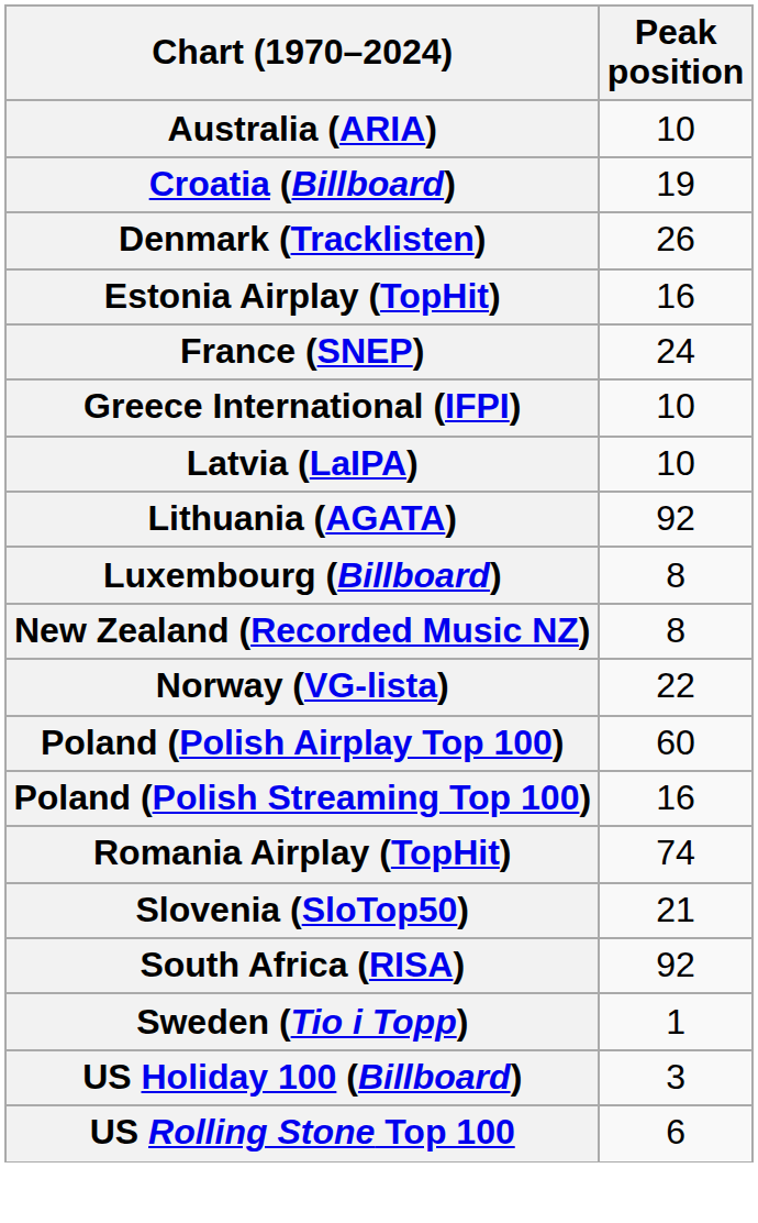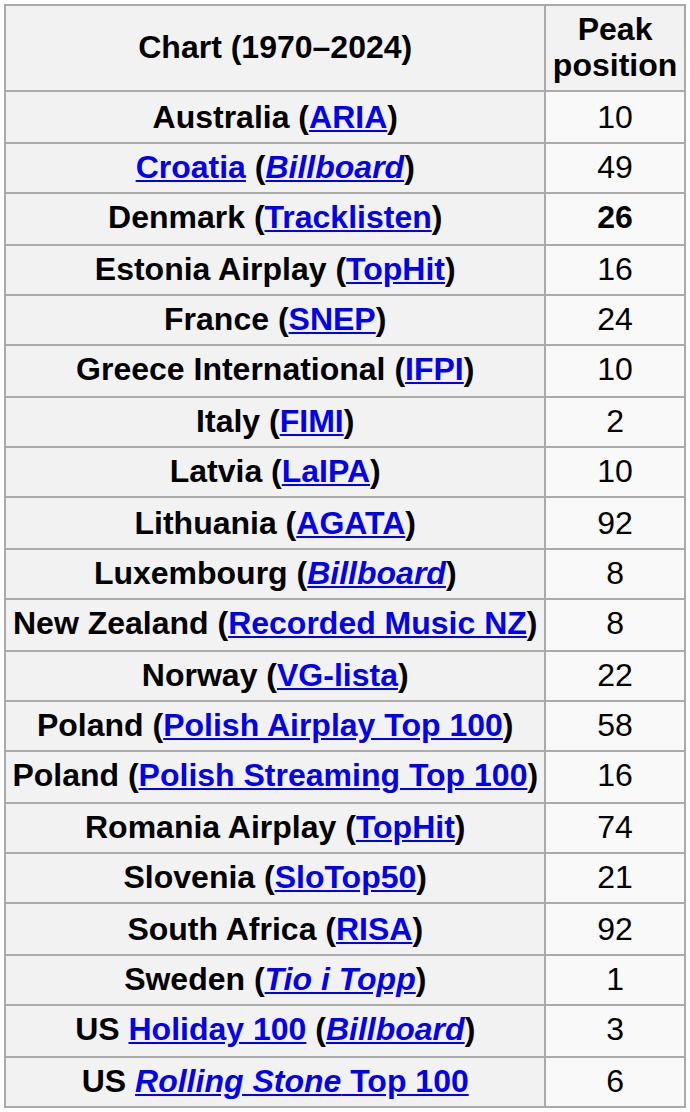 <table class="wikitable sortable plainrowheaders" style="text-align:center">
 <tr>
 <th scope="col">Chart (1970–2024)</th>
 <th scope="col">Peak<br>position</th>
 </tr>
 <tr>
 <th scope="row">Australia (<a href='#'>ARIA</a>)</th>
 <td>10</td>
 </tr>
 <tr>
 </tr>
 <tr>
 </tr>
 <tr>
 </tr>
 <tr>
 </tr>
 <tr>
 </tr>
 <tr>
 <th scope="row"><a href='#'>Croatia</a> (<em><a href='#'>Billboard</a></em>)</th>
-<td>19</td>
+<td>49</td>
 </tr>
 <tr>
 </tr>
 <tr>
 <th scope="row">Denmark (<a href='#'>Tracklisten</a>)</th>
-<td>26</td>
+<td><strong>26</strong></td>
 </tr>
 <tr>
 <th scope="row">Estonia Airplay (<a href='#'>TopHit</a>)</th>
 <td>16</td>
 </tr>
 <tr>
 </tr>
 <tr>
 <th scope="row">France (<a href='#'>SNEP</a>)</th>
 <td>24</td>
 </tr>
 <tr>
 </tr>
 <tr>
 </tr>
 <tr>
 <th scope="row">Greece International (<a href='#'>IFPI</a>)</th>
 <td>10</td>
 </tr>
 <tr>
 </tr>
 <tr>
 </tr>
 <tr>
 </tr>
 <tr>
+<th scope="row">Italy (<a href='#'>FIMI</a>)</th>
+<td>2</td>
+</tr>
+<tr>
 <th scope="row">Latvia (<a href='#'>LaIPA</a>)</th>
 <td>10</td>
 </tr>
 <tr>
 <th scope="row">Lithuania (<a href='#'>AGATA</a>)</th>
 <td>92</td>
 </tr>
 <tr>
 <th scope="row">Luxembourg (<em><a href='#'>Billboard</a></em>)</th>
 <td>8</td>
 </tr>
 <tr>
 </tr>
 <tr>
 <th scope="row">New Zealand (<a href='#'>Recorded Music NZ</a>)</th>
 <td>8</td>
 </tr>
 <tr>
 <th scope="row">Norway (<a href='#'>VG-lista</a>)</th>
 <td>22</td>
 </tr>
 <tr>
 <th scope="row">Poland (<a href='#'>Polish Airplay Top 100</a>)</th>
-<td>60</td>
+<td>58</td>
 </tr>
 <tr>
 <th scope="row">Poland (<a href='#'>Polish Streaming Top 100</a>)</th>
 <td>16</td>
 </tr>
 <tr>
 </tr>
 <tr>
 <th scope="row">Romania Airplay (<a href='#'>TopHit</a>)</th>
 <td>74</td>
 </tr>
 <tr>
 </tr>
 <tr>
 </tr>
 <tr>
 <th scope="row">Slovenia (<a href='#'>SloTop50</a>)</th>
 <td>21</td>
 </tr>
 <tr>
 <th scope="row">South Africa (<a href='#'>RISA</a>)</th>
 <td>92</td>
 </tr>
 <tr>
 </tr>
 <tr>
 <th scope="row">Sweden (<em><a href='#'>Tio i Topp</a></em>)</th>
 <td>1</td>
 </tr>
 <tr>
 </tr>
 <tr>
 </tr>
 <tr>
 </tr>
 <tr>
 </tr>
 <tr>
 </tr>
 <tr>
 <th scope="row">US <a href='#'>Holiday 100</a> (<em><a href='#'>Billboard</a></em>)</th>
 <td>3</td>
 </tr>
 <tr>
 </tr>
 <tr>
 <th scope="row">US <a href='#'><em>Rolling Stone</em> Top 100</a></th>
 <td>6</td>
 </tr>
 </table>
